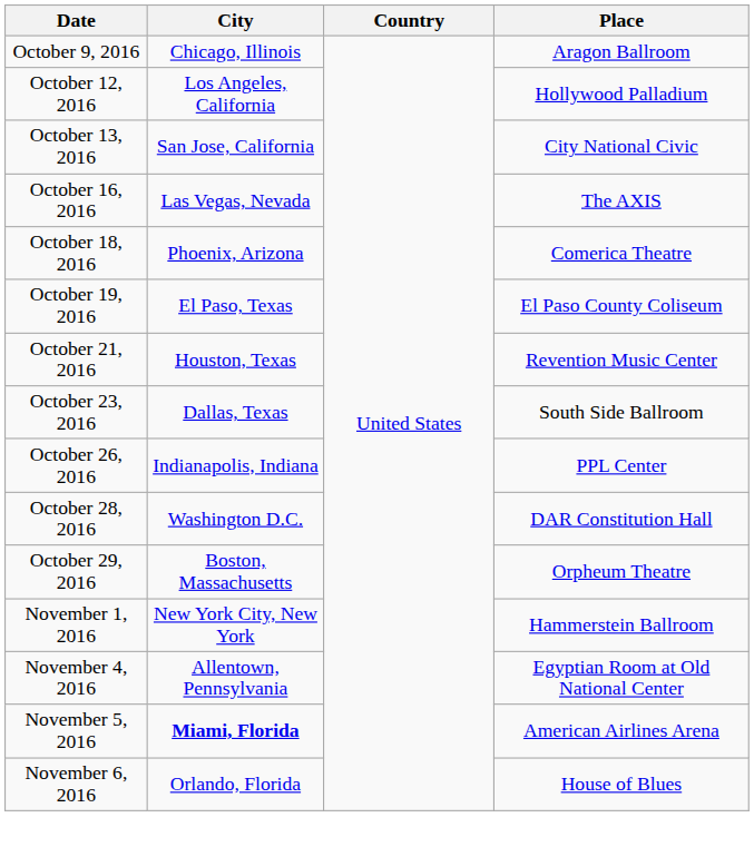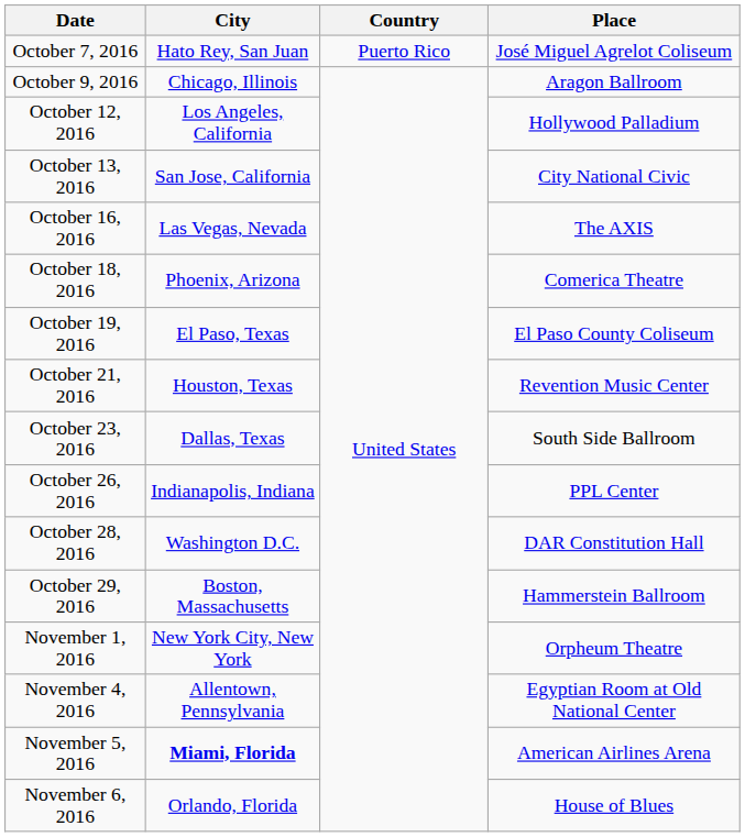 <table class="wikitable">
 <tr>
 <th style="width:130px;">Date</th>
 <th style="width:160px;">City</th>
 <th style="width:170px;">Country</th>
 <th style="width:260px;">Place</th>
+</tr>
+<tr>
+<td align="center">October 7, 2016</td>
+<td align="center"><a href='#'>Hato Rey, San Juan</a></td>
+<td align="center"><a href='#'>Puerto Rico</a></td>
+<td align="center"><a href='#'>José Miguel Agrelot Coliseum</a></td>
 </tr>
 <tr>
 <td align="center">October 9, 2016</td>
 <td align="center"><a href='#'>Chicago, Illinois</a></td>
 <td align="center" rowspan="15"><a href='#'>United States</a></td>
 <td align="center"><a href='#'>Aragon Ballroom</a></td>
 </tr>
 <tr>
 <td align="center">October 12, 2016</td>
 <td align="center"><a href='#'>Los Angeles, California</a></td>
 <td align="center"><a href='#'>Hollywood Palladium</a></td>
 </tr>
 <tr>
 <td align="center">October 13, 2016</td>
 <td align="center"><a href='#'>San Jose, California</a></td>
 <td align="center"><a href='#'>City National Civic</a></td>
 </tr>
 <tr>
 <td align="center">October 16, 2016</td>
 <td align="center"><a href='#'>Las Vegas, Nevada</a></td>
 <td align="center"><a href='#'>The AXIS</a></td>
 </tr>
 <tr>
 <td align="center">October 18, 2016</td>
 <td align="center"><a href='#'>Phoenix, Arizona</a></td>
 <td align="center"><a href='#'>Comerica Theatre</a></td>
 </tr>
 <tr>
 <td align="center">October 19, 2016</td>
 <td align="center"><a href='#'>El Paso, Texas</a></td>
 <td align="center"><a href='#'>El Paso County Coliseum</a></td>
 </tr>
 <tr>
 <td align="center">October 21, 2016</td>
 <td align="center"><a href='#'>Houston, Texas</a></td>
 <td align="center"><a href='#'>Revention Music Center</a></td>
 </tr>
 <tr>
 <td align="center">October 23, 2016</td>
 <td align="center"><a href='#'>Dallas, Texas</a></td>
 <td align="center">South Side Ballroom</td>
 </tr>
 <tr>
 <td align="center">October 26, 2016</td>
 <td align="center"><a href='#'>Indianapolis, Indiana</a></td>
 <td align="center"><a href='#'>PPL Center</a></td>
 </tr>
 <tr>
 <td align="center">October 28, 2016</td>
 <td align="center"><a href='#'>Washington D.C.</a></td>
 <td align="center"><a href='#'>DAR Constitution Hall</a></td>
 </tr>
 <tr>
 <td align="center">October 29, 2016</td>
 <td align="center"><a href='#'>Boston, Massachusetts</a></td>
-<td align="center"><a href='#'>Orpheum Theatre</a></td>
+<td align="center"><a href='#'>Hammerstein Ballroom</a></td>
 </tr>
 <tr>
 <td align="center">November 1, 2016</td>
 <td align="center"><a href='#'>New York City, New York</a></td>
-<td align="center"><a href='#'>Hammerstein Ballroom</a></td>
+<td align="center"><a href='#'>Orpheum Theatre</a></td>
 </tr>
 <tr>
 <td align="center">November 4, 2016</td>
 <td align="center"><a href='#'>Allentown, Pennsylvania</a></td>
 <td align="center"><a href='#'>Egyptian Room at Old National Center</a></td>
 </tr>
 <tr>
 <td align="center">November 5, 2016</td>
 <td align="center"><strong><a href='#'>Miami, Florida</a></strong></td>
 <td align="center"><a href='#'>American Airlines Arena</a></td>
 </tr>
 <tr>
 <td align="center">November 6, 2016</td>
 <td align="center"><a href='#'>Orlando, Florida</a></td>
 <td align="center"><a href='#'>House of Blues</a></td>
 </tr>
 </table>
